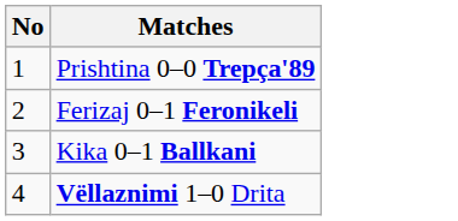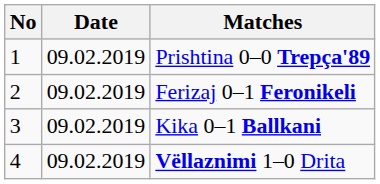 <table class="wikitable">
 <tr>
 <th>No</th>
+<th>Date</th>
 <th>Matches</th>
 </tr>
 <tr>
 <td>1</td>
+<td>09.02.2019</td>
 <td><a href='#'>Prishtina</a> 0–0   <strong><a href='#'>Trepça'89</a></strong></td>
 </tr>
 <tr>
 <td>2</td>
+<td>09.02.2019</td>
 <td><a href='#'>Ferizaj</a> 0–1 <strong><a href='#'>Feronikeli</a></strong></td>
 </tr>
 <tr>
 <td>3</td>
+<td>09.02.2019</td>
 <td><a href='#'>Kika</a> 0–1  <strong><a href='#'>Ballkani</a></strong></td>
 </tr>
 <tr>
 <td>4</td>
+<td>09.02.2019</td>
 <td><strong><a href='#'>Vëllaznimi</a></strong> 1–0 <a href='#'>Drita</a></td>
 </tr>
 </table>
